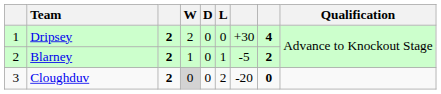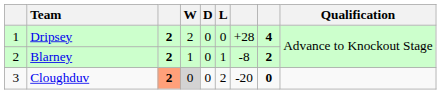 <table class="wikitable" style="text-align:center">
 <tr>
 <th width="20"></th>
 <th width="150" style="text-align:left;">Team</th>
 <th width="20"></th>
 <th>W</th>
 <th>D</th>
 <th>L</th>
 <th width="20"></th>
 <th width="20"></th>
 <th>Qualification</th>
 </tr>
 <tr style="background:#ccffcc">
 <td>1</td>
 <td align="left"> <a href='#'>Dripsey</a></td>
 <td><strong>2</strong></td>
 <td>2</td>
 <td>0</td>
 <td>0</td>
-<td>+30</td>
+<td>+28</td>
 <td><strong>4</strong></td>
 <td rowspan="2">Advance to Knockout Stage</td>
 </tr>
 <tr style="background:#ccffcc">
 <td>2</td>
 <td align="left"> <a href='#'>Blarney</a></td>
 <td><strong>2</strong></td>
 <td>1</td>
 <td>0</td>
 <td>1</td>
-<td>-5</td>
+<td>-8</td>
 <td><strong>2</strong></td>
 </tr>
 <tr>
 <td>3</td>
 <td align="left"> <a href='#'>Cloughduv</a></td>
-<td><strong>2</strong></td>
+<td style="background: lightsalmon;"><strong>2</strong></td>
 <td style="background: lightgrey;">0</td>
 <td>0</td>
 <td>2</td>
 <td>-20</td>
 <td><strong>0</strong></td>
 <td></td>
 </tr>
 </table>
